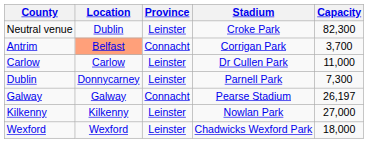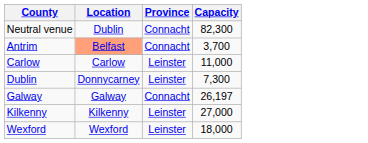 <table class="wikitable sortable" style="text-align:center">
 <tr>
 <th><a href='#'>County</a></th>
 <th><a href='#'>Location</a></th>
 <th><a href='#'>Province</a></th>
-<th><a href='#'>Stadium</a></th>
 <th><a href='#'>Capacity</a></th>
 </tr>
 <tr>
 <td>Neutral venue</td>
 <td><a href='#'>Dublin</a></td>
-<td><a href='#'>Leinster</a></td>
-<td><a href='#'>Croke Park</a></td>
+<td><a href='#'>Connacht</a></td>
 <td>82,300</td>
 </tr>
 <tr>
 <td style="text-align:left"> <a href='#'>Antrim</a></td>
 <td style="background: lightsalmon;"><a href='#'>Belfast</a></td>
 <td><a href='#'>Connacht</a></td>
-<td><a href='#'>Corrigan Park</a></td>
 <td>3,700</td>
 </tr>
 <tr>
 <td style="text-align:left"> <a href='#'>Carlow</a></td>
 <td><a href='#'>Carlow</a></td>
 <td><a href='#'>Leinster</a></td>
-<td><a href='#'>Dr Cullen Park</a></td>
 <td>11,000</td>
 </tr>
 <tr>
 <td style="text-align:left"> <a href='#'>Dublin</a></td>
 <td><a href='#'>Donnycarney</a></td>
 <td><a href='#'>Leinster</a></td>
-<td><a href='#'>Parnell Park</a></td>
 <td>7,300</td>
 </tr>
 <tr>
 <td style="text-align:left"> <a href='#'>Galway</a></td>
 <td><a href='#'>Galway</a></td>
 <td><a href='#'>Connacht</a></td>
-<td><a href='#'>Pearse Stadium</a></td>
 <td>26,197</td>
 </tr>
 <tr>
 <td style="text-align:left"> <a href='#'>Kilkenny</a></td>
 <td><a href='#'>Kilkenny</a></td>
 <td><a href='#'>Leinster</a></td>
-<td><a href='#'>Nowlan Park</a></td>
 <td>27,000</td>
 </tr>
 <tr>
 <td style="text-align:left"> <a href='#'>Wexford</a></td>
 <td><a href='#'>Wexford</a></td>
 <td><a href='#'>Leinster</a></td>
-<td><a href='#'>Chadwicks Wexford Park</a></td>
 <td>18,000</td>
 </tr>
 </table>
